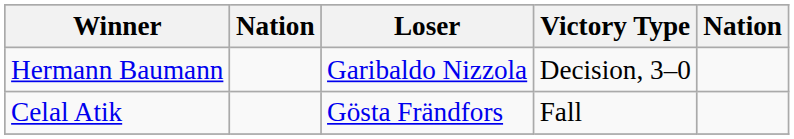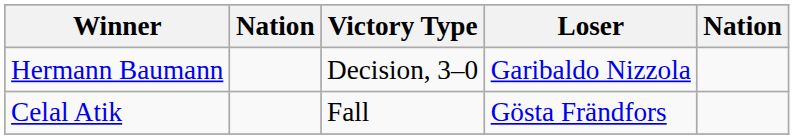 <table class="wikitable sortable" style="text-align:left;">
 <tr>
 <th>Winner</th>
 <th>Nation</th>
+<th>Victory Type</th>
 <th>Loser</th>
-<th>Victory Type</th>
 <th>Nation</th>
 </tr>
 <tr>
 <td><a href='#'>Hermann Baumann</a></td>
 <td></td>
+<td>Decision, 3–0</td>
 <td><a href='#'>Garibaldo Nizzola</a></td>
-<td>Decision, 3–0</td>
 <td></td>
 </tr>
 <tr>
 <td><a href='#'>Celal Atik</a></td>
 <td></td>
+<td>Fall</td>
 <td><a href='#'>Gösta Frändfors</a></td>
-<td>Fall</td>
 <td></td>
 </tr>
 </table>
